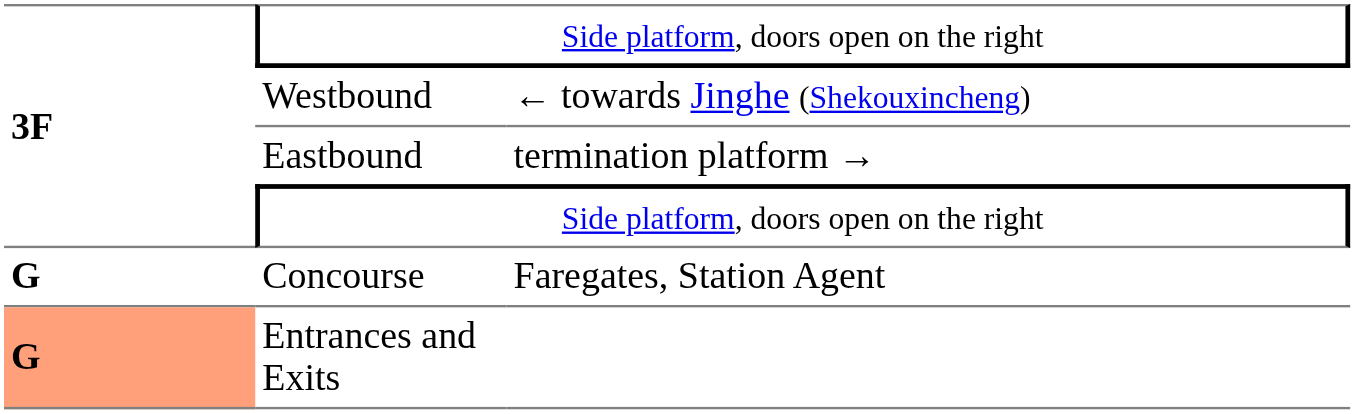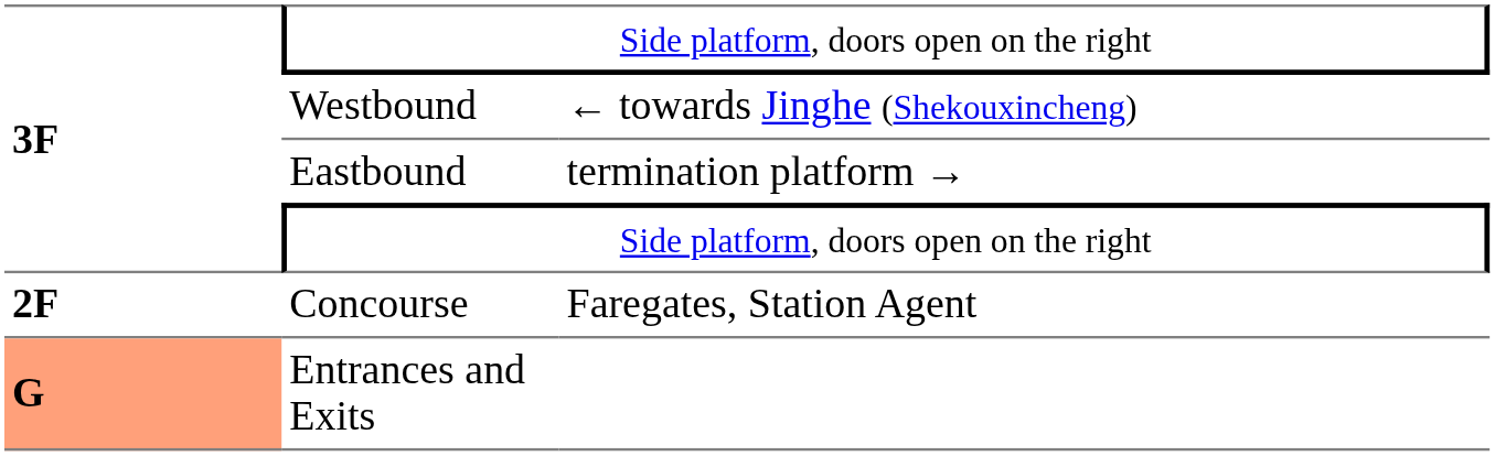 <table cellspacing=0 cellpadding=3>
 <tr>
 <td style="border-bottom:solid 1px gray;border-top:solid 1px gray;" rowspan=4 width=100><strong>3F</strong></td>
 <td style="border-right:solid 2px black;border-left:solid 2px black;border-top:solid 1px gray;border-bottom:solid 2px black;text-align:center;" colspan=2><small><a href='#'>Side platform</a>, doors open on the right</small></td>
 </tr>
 <tr>
 <td style="border-top:solid 0px gray;" width=100>Westbound</td>
 <td style="border-top:solid 0px gray;" width=350>←  towards <a href='#'>Jinghe</a> <small>(<a href='#'>Shekouxincheng</a>)</small></td>
 </tr>
 <tr>
 <td style="border-top:solid 1px gray;border-bottom:solid 0px gray;">Eastbound</td>
 <td style="border-top:solid 1px gray;border-bottom:solid 0px gray;">  termination platform →</td>
 </tr>
 <tr>
 <td style="border-right:solid 2px black;border-left:solid 2px black;border-top:solid 2px black;border-bottom:solid 1px gray;text-align:center;" colspan=2><small><a href='#'>Side platform</a>, doors open on the right</small></td>
 </tr>
 <tr>
-<td style="border-bottom:solid 1px gray;"><strong>G</strong></td>
+<td style="border-bottom:solid 1px gray;"><strong>2F</strong></td>
 <td style="border-bottom:solid 1px gray;">Concourse</td>
 <td style="border-bottom:solid 1px gray;">Faregates, Station Agent</td>
 </tr>
 <tr>
 <td style="background: lightsalmon; border-bottom:solid 1px gray;"><strong>G</strong></td>
 <td style="border-bottom:solid 1px gray;">Entrances and Exits</td>
 <td style="border-bottom:solid 1px gray;"></td>
 </tr>
 </table>
